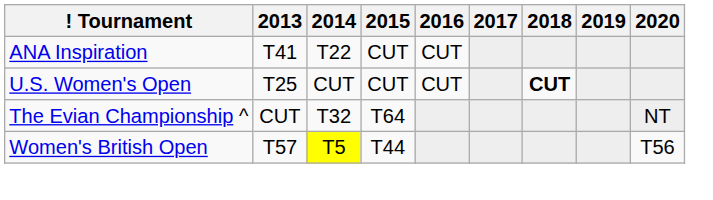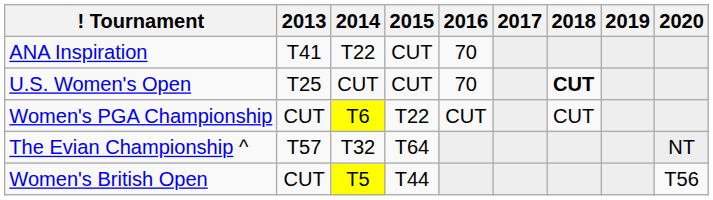 <table class="wikitable" style="font-size:95%;text-align:center;">
 <tr>
 <th>! Tournament</th>
 <th>2013</th>
 <th>2014</th>
 <th>2015</th>
 <th>2016</th>
 <th>2017</th>
 <th>2018</th>
 <th>2019</th>
 <th>2020</th>
 </tr>
 <tr>
 <td align=left><a href='#'>ANA Inspiration</a></td>
 <td>T41</td>
 <td>T22</td>
 <td>CUT</td>
-<td>CUT</td>
+<td>70</td>
 <td style="background:#eeeeee;"></td>
 <td style="background:#eeeeee;"></td>
 <td style="background:#eeeeee;"></td>
 <td style="background:#eeeeee;"></td>
 </tr>
 <tr>
 <td align=left><a href='#'>U.S. Women's Open</a></td>
 <td>T25</td>
 <td>CUT</td>
 <td>CUT</td>
-<td>CUT</td>
+<td>70</td>
 <td style="background:#eeeeee;"></td>
 <td><strong>CUT</strong></td>
 <td style="background:#eeeeee;"></td>
 <td style="background:#eeeeee;"></td>
 </tr>
 <tr>
+<td align=left><a href='#'>Women's PGA Championship</a></td>
+<td>CUT</td>
+<td style="background:yellow;">T6</td>
+<td>T22</td>
+<td>CUT</td>
+<td style="background:#eeeeee;"></td>
+<td>CUT</td>
+<td style="background:#eeeeee;"></td>
+<td style="background:#eeeeee;"></td>
+</tr>
+<tr>
 <td align=left><a href='#'>The Evian Championship</a> ^</td>
-<td>CUT</td>
+<td>T57</td>
 <td>T32</td>
 <td>T64</td>
 <td style="background:#eeeeee;"></td>
 <td style="background:#eeeeee;"></td>
 <td style="background:#eeeeee;"></td>
 <td style="background:#eeeeee;"></td>
 <td style="background:#eeeeee;">NT</td>
 </tr>
 <tr>
 <td align=left><a href='#'>Women's British Open</a></td>
-<td>T57</td>
+<td>CUT</td>
 <td style="background:yellow;">T5</td>
 <td>T44</td>
 <td style="background:#eeeeee;"></td>
 <td style="background:#eeeeee;"></td>
 <td style="background:#eeeeee;"></td>
 <td style="background:#eeeeee;"></td>
 <td>T56</td>
 </tr>
 </table>
